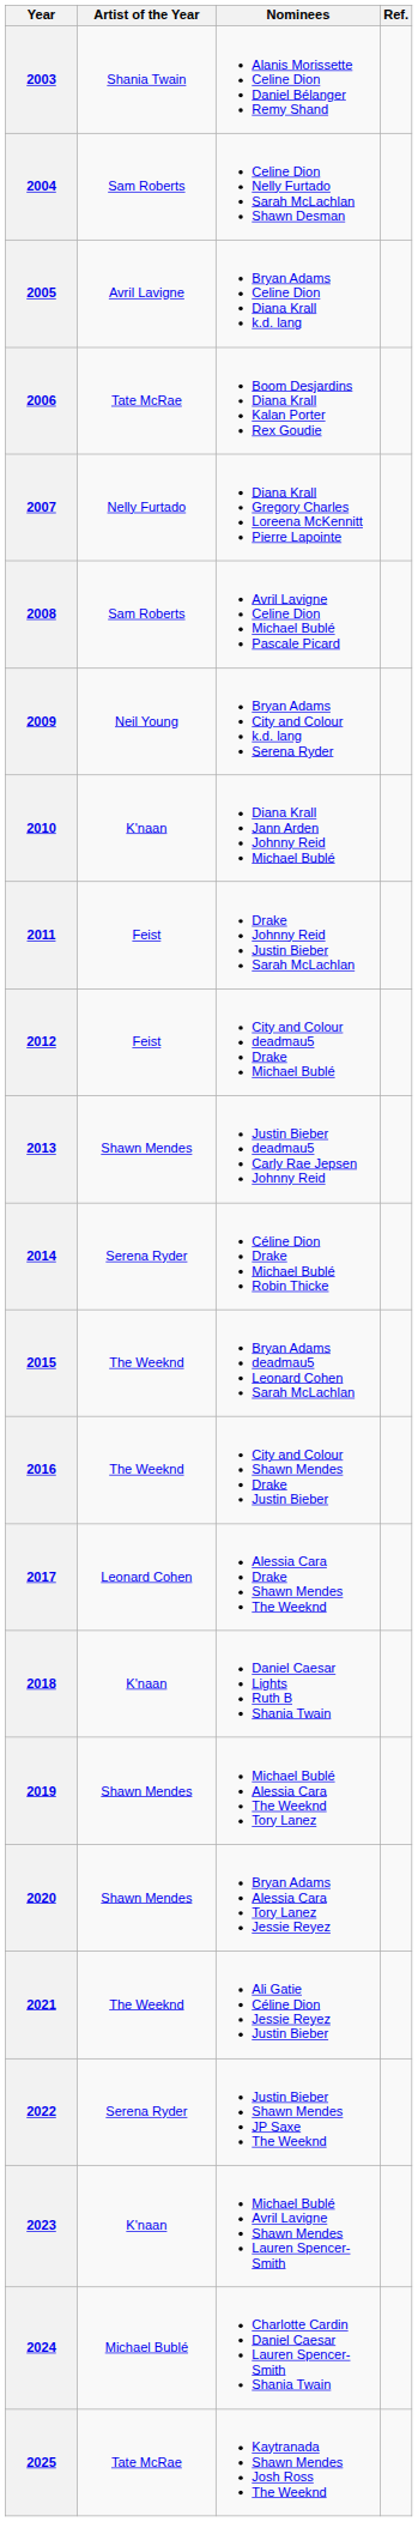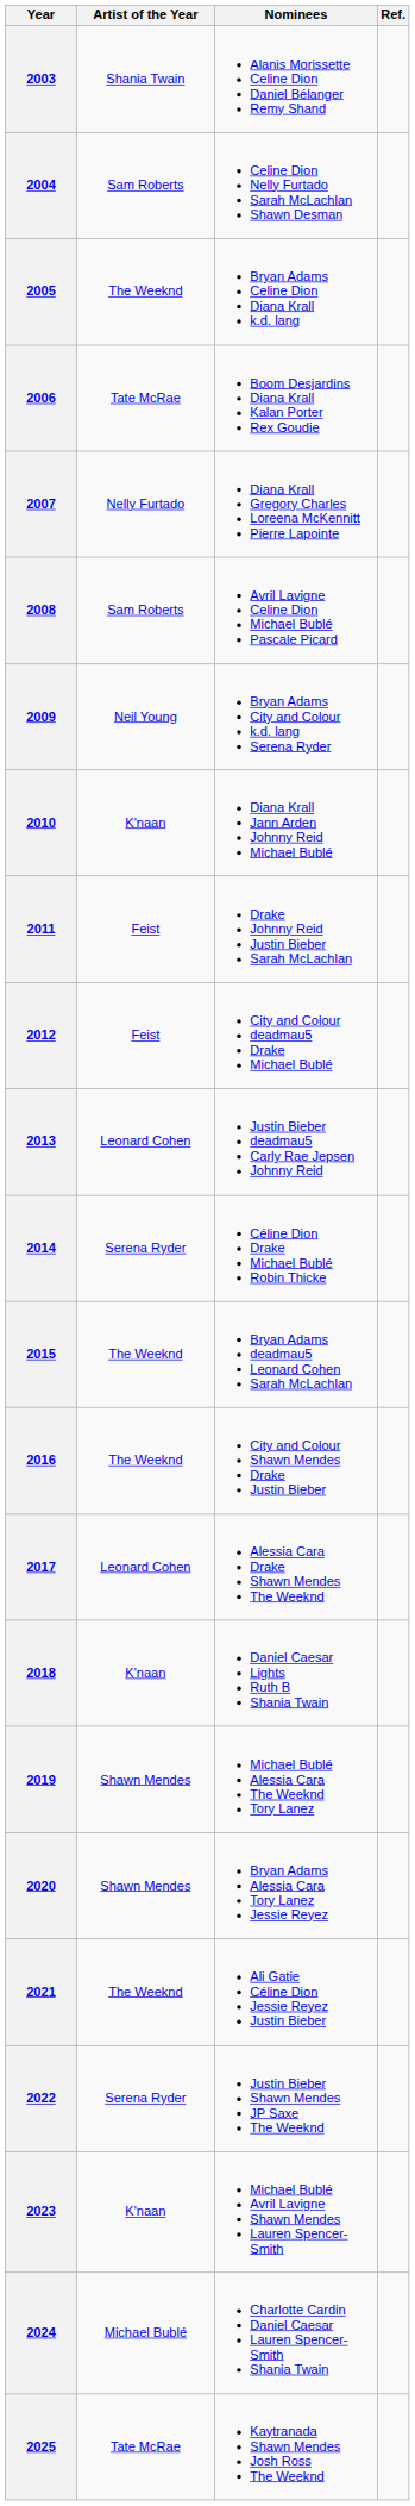 <table class="wikitable sortable">
 <tr>
 <th scope="col" style="width:5em;">Year</th>
 <th scope="col" style="width:10em;">Artist of the Year</th>
 <th scope="col" class="unsortable" style="width:12em;">Nominees</th>
 <th scope="col" class="unsortable">Ref.</th>
 </tr>
 <tr>
 <th scope="row"><a href='#'>2003</a></th>
 <td align="center"><a href='#'>Shania Twain</a></td>
 <td><br><ul><li><a href='#'>Alanis Morissette</a></li><li><a href='#'>Celine Dion</a></li><li><a href='#'>Daniel Bélanger</a></li><li><a href='#'>Remy Shand</a></li></ul></td>
 <td align="center"></td>
 </tr>
 <tr>
 <th scope="row"><a href='#'>2004</a></th>
 <td align="center"><a href='#'>Sam Roberts</a></td>
 <td><br><ul><li><a href='#'>Celine Dion</a></li><li><a href='#'>Nelly Furtado</a></li><li><a href='#'>Sarah McLachlan</a></li><li><a href='#'>Shawn Desman</a></li></ul></td>
 <td align="center"></td>
 </tr>
 <tr>
 <th scope="row"><a href='#'>2005</a></th>
-<td align="center"><a href='#'>Avril Lavigne</a></td>
+<td align=center><a href='#'>The Weeknd</a></td>
 <td><br><ul><li><a href='#'>Bryan Adams</a></li><li><a href='#'>Celine Dion</a></li><li><a href='#'>Diana Krall</a></li><li><a href='#'>k.d. lang</a></li></ul></td>
 <td align="center"></td>
 </tr>
 <tr>
 <th scope="row"><a href='#'>2006</a></th>
 <td align=center><a href='#'>Tate McRae</a></td>
 <td><br><ul><li><a href='#'>Boom Desjardins</a></li><li><a href='#'>Diana Krall</a></li><li><a href='#'>Kalan Porter</a></li><li><a href='#'>Rex Goudie</a></li></ul></td>
 <td align="center"></td>
 </tr>
 <tr>
 <th scope="row"><a href='#'>2007</a></th>
 <td align="center"><a href='#'>Nelly Furtado</a></td>
 <td><br><ul><li><a href='#'>Diana Krall</a></li><li><a href='#'>Gregory Charles</a></li><li><a href='#'>Loreena McKennitt</a></li><li><a href='#'>Pierre Lapointe</a></li></ul></td>
 <td align="center"></td>
 </tr>
 <tr>
 <th scope="row"><a href='#'>2008</a></th>
 <td align="center"><a href='#'>Sam Roberts</a></td>
 <td><br><ul><li><a href='#'>Avril Lavigne</a></li><li><a href='#'>Celine Dion</a></li><li><a href='#'>Michael Bublé</a></li><li><a href='#'>Pascale Picard</a></li></ul></td>
 <td align="center"></td>
 </tr>
 <tr>
 <th scope="row"><a href='#'>2009</a></th>
 <td align="center"><a href='#'>Neil Young</a></td>
 <td><br><ul><li><a href='#'>Bryan Adams</a></li><li><a href='#'>City and Colour</a></li><li><a href='#'>k.d. lang</a></li><li><a href='#'>Serena Ryder</a></li></ul></td>
 <td align="center"></td>
 </tr>
 <tr>
 <th scope="row"><a href='#'>2010</a></th>
 <td align="center"><a href='#'>K'naan</a></td>
 <td><br><ul><li><a href='#'>Diana Krall</a></li><li><a href='#'>Jann Arden</a></li><li><a href='#'>Johnny Reid</a></li><li><a href='#'>Michael Bublé</a></li></ul></td>
 <td align="center"></td>
 </tr>
 <tr>
 <th scope="row"><a href='#'>2011</a></th>
 <td align="center"><a href='#'>Feist</a></td>
 <td><br><ul><li><a href='#'>Drake</a></li><li><a href='#'>Johnny Reid</a></li><li><a href='#'>Justin Bieber</a></li><li><a href='#'>Sarah McLachlan</a></li></ul></td>
 <td align="center"></td>
 </tr>
 <tr>
 <th scope="row"><a href='#'>2012</a></th>
 <td align="center"><a href='#'>Feist</a></td>
 <td><br><ul><li><a href='#'>City and Colour</a></li><li><a href='#'>deadmau5</a></li><li><a href='#'>Drake</a></li><li><a href='#'>Michael Bublé</a></li></ul></td>
 <td align="center"></td>
 </tr>
 <tr>
 <th scope="row"><a href='#'>2013</a></th>
-<td align=center><a href='#'>Shawn Mendes</a></td>
+<td align="center"><a href='#'>Leonard Cohen</a></td>
 <td><br><ul><li><a href='#'>Justin Bieber</a></li><li><a href='#'>deadmau5</a></li><li><a href='#'>Carly Rae Jepsen</a></li><li><a href='#'>Johnny Reid</a></li></ul></td>
 <td align="center"></td>
 </tr>
 <tr>
 <th scope="row"><a href='#'>2014</a></th>
 <td align="center"><a href='#'>Serena Ryder</a></td>
 <td><br><ul><li><a href='#'>Céline Dion</a></li><li><a href='#'>Drake</a></li><li><a href='#'>Michael Bublé</a></li><li><a href='#'>Robin Thicke</a></li></ul></td>
 <td align="center"></td>
 </tr>
 <tr>
 <th scope="row"><a href='#'>2015</a></th>
 <td align="center"><a href='#'>The Weeknd</a></td>
 <td><br><ul><li><a href='#'>Bryan Adams</a></li><li><a href='#'>deadmau5</a></li><li><a href='#'>Leonard Cohen</a></li><li><a href='#'>Sarah McLachlan</a></li></ul></td>
 <td align="center"></td>
 </tr>
 <tr>
 <th scope="row"><a href='#'>2016</a></th>
 <td align="center"><a href='#'>The Weeknd</a></td>
 <td><br><ul><li><a href='#'>City and Colour</a></li><li><a href='#'>Shawn Mendes</a></li><li><a href='#'>Drake</a></li><li><a href='#'>Justin Bieber</a></li></ul></td>
 <td align="center"></td>
 </tr>
 <tr>
 <th scope="row"><a href='#'>2017</a></th>
 <td align="center"><a href='#'>Leonard Cohen</a></td>
 <td><br><ul><li><a href='#'>Alessia Cara</a></li><li><a href='#'>Drake</a></li><li><a href='#'>Shawn Mendes</a></li><li><a href='#'>The Weeknd</a></li></ul></td>
 <td align="center"></td>
 </tr>
 <tr>
 <th scope="row"><a href='#'>2018</a></th>
 <td align="center"><a href='#'>K'naan</a></td>
 <td><br><ul><li><a href='#'>Daniel Caesar</a></li><li><a href='#'>Lights</a></li><li><a href='#'>Ruth B</a></li><li><a href='#'>Shania Twain</a></li></ul></td>
 <td align="center"></td>
 </tr>
 <tr>
 <th scope="row"><a href='#'>2019</a></th>
 <td align="center"><a href='#'>Shawn Mendes</a></td>
 <td><br><ul><li><a href='#'>Michael Bublé</a></li><li><a href='#'>Alessia Cara</a></li><li><a href='#'>The Weeknd</a></li><li><a href='#'>Tory Lanez</a></li></ul></td>
 <td align="center"></td>
 </tr>
 <tr>
 <th style="text-align:center;" scope="row"><a href='#'>2020</a></th>
 <td align=center><a href='#'>Shawn Mendes</a></td>
 <td><br><ul><li><a href='#'>Bryan Adams</a></li><li><a href='#'>Alessia Cara</a></li><li><a href='#'>Tory Lanez</a></li><li><a href='#'>Jessie Reyez</a></li></ul></td>
 <td align="center"></td>
 </tr>
 <tr>
 <th style="text-align:center;" scope="row"><a href='#'>2021</a></th>
 <td align=center><a href='#'>The Weeknd</a></td>
 <td><br><ul><li><a href='#'>Ali Gatie</a></li><li><a href='#'>Céline Dion</a></li><li><a href='#'>Jessie Reyez</a></li><li><a href='#'>Justin Bieber</a></li></ul></td>
 <td align="center"></td>
 </tr>
 <tr>
 <th style="text-align:center;" scope="row"><a href='#'>2022</a></th>
 <td align="center"><a href='#'>Serena Ryder</a></td>
 <td><br><ul><li><a href='#'>Justin Bieber</a></li><li><a href='#'>Shawn Mendes</a></li><li><a href='#'>JP Saxe</a></li><li><a href='#'>The Weeknd</a></li></ul></td>
 <td align="center"></td>
 </tr>
 <tr>
 <th scope="row"><a href='#'>2023</a></th>
 <td align="center"><a href='#'>K'naan</a></td>
 <td><br><ul><li><a href='#'>Michael Bublé</a></li><li><a href='#'>Avril Lavigne</a></li><li><a href='#'>Shawn Mendes</a></li><li><a href='#'>Lauren Spencer-Smith</a></li></ul></td>
 <td align="center"></td>
 </tr>
 <tr>
 <th scope="row"><a href='#'>2024</a></th>
 <td align="center"><a href='#'>Michael Bublé</a></td>
 <td><br><ul><li><a href='#'>Charlotte Cardin</a></li><li><a href='#'>Daniel Caesar</a></li><li><a href='#'>Lauren Spencer-Smith</a></li><li><a href='#'>Shania Twain</a></li></ul></td>
 <td align="center"></td>
 </tr>
 <tr>
 <th scope="row"><a href='#'>2025</a></th>
 <td align=center><a href='#'>Tate McRae</a></td>
 <td><br><ul><li><a href='#'>Kaytranada</a></li><li><a href='#'>Shawn Mendes</a></li><li><a href='#'>Josh Ross</a></li><li><a href='#'>The Weeknd</a></li></ul></td>
 <td align="center"></td>
 </tr>
 </table>
